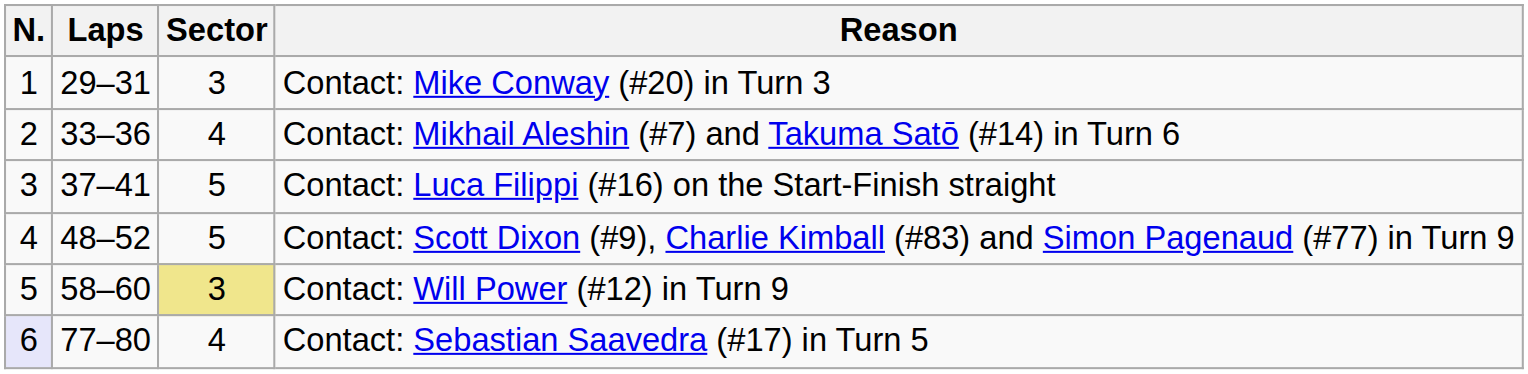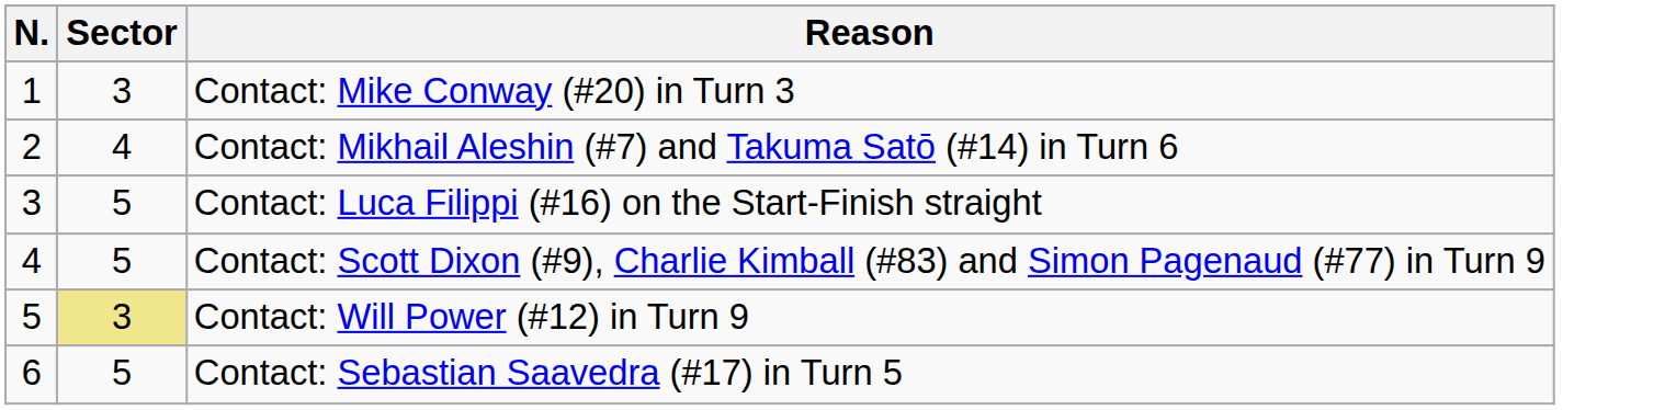 <table class="wikitable">
 <tr class="hintergrundfarbe5">
 <th>N.</th>
-<th>Laps</th>
 <th>Sector</th>
 <th>Reason</th>
 </tr>
 <tr align="center">
 <td>1</td>
-<td>29–31</td>
 <td>3</td>
 <td align="left">Contact: <a href='#'>Mike Conway</a> (#20) in Turn 3</td>
 </tr>
 <tr align="center">
 <td>2</td>
-<td>33–36</td>
 <td>4</td>
 <td align="left">Contact: <a href='#'>Mikhail Aleshin</a> (#7) and <a href='#'>Takuma Satō</a> (#14) in Turn 6</td>
 </tr>
 <tr align="center">
 <td>3</td>
-<td>37–41</td>
 <td>5</td>
 <td align="left">Contact: <a href='#'>Luca Filippi</a> (#16) on the Start-Finish straight</td>
 </tr>
 <tr align="center">
 <td>4</td>
-<td>48–52</td>
 <td>5</td>
 <td align="left">Contact: <a href='#'>Scott Dixon</a> (#9), <a href='#'>Charlie Kimball</a> (#83) and <a href='#'>Simon Pagenaud</a> (#77) in Turn 9</td>
 </tr>
 <tr align="center">
 <td>5</td>
-<td>58–60</td>
 <td style="background: khaki;">3</td>
 <td align="left">Contact: <a href='#'>Will Power</a> (#12) in Turn 9</td>
 </tr>
 <tr align="center">
-<td style="background: lavender;">6</td>
-<td>77–80</td>
-<td>4</td>
+<td>6</td>
+<td>5</td>
 <td align="left">Contact: <a href='#'>Sebastian Saavedra</a> (#17) in Turn 5</td>
 </tr>
 </table>
